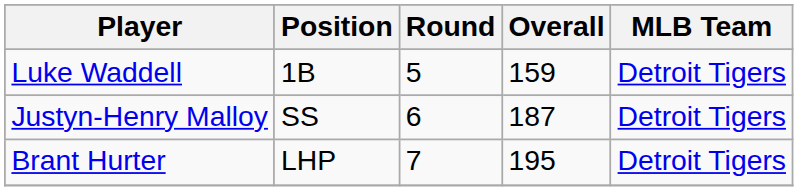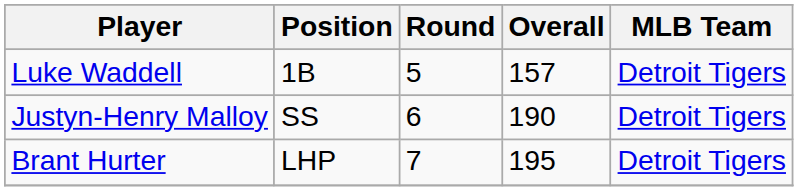 <table class="wikitable">
 <tr>
 <th>Player</th>
 <th>Position</th>
 <th>Round</th>
 <th>Overall</th>
 <th>MLB Team</th>
 </tr>
 <tr>
 <td><a href='#'>Luke Waddell</a></td>
 <td>1B</td>
 <td>5</td>
-<td>159</td>
+<td>157</td>
 <td><a href='#'>Detroit Tigers</a></td>
 </tr>
 <tr>
 <td><a href='#'>Justyn-Henry Malloy</a></td>
 <td>SS</td>
 <td>6</td>
-<td>187</td>
+<td>190</td>
 <td><a href='#'>Detroit Tigers</a></td>
 </tr>
 <tr>
 <td><a href='#'>Brant Hurter</a></td>
 <td>LHP</td>
 <td>7</td>
 <td>195</td>
 <td><a href='#'>Detroit Tigers</a></td>
 </tr>
 <tr>
 </tr>
 </table>
